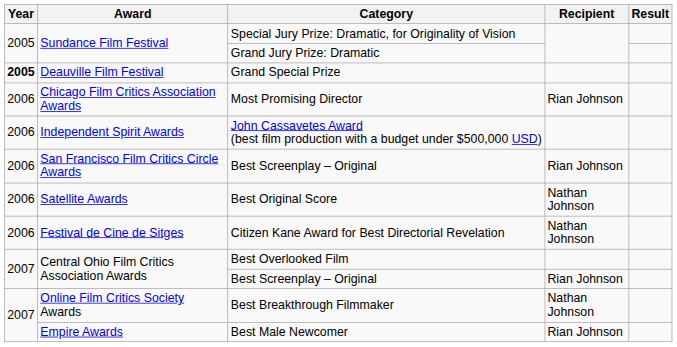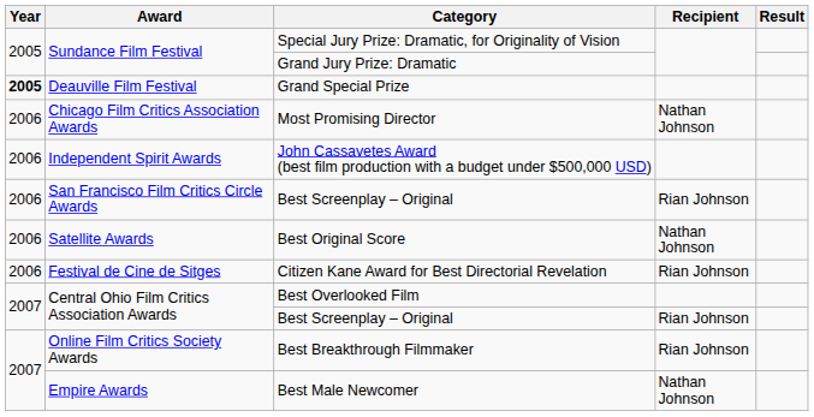 <table class="wikitable">
 <tr>
 <th>Year</th>
 <th>Award</th>
 <th>Category</th>
 <th>Recipient</th>
 <th>Result</th>
 </tr>
 <tr>
 <td rowspan="2">2005</td>
 <td rowspan="2"><a href='#'>Sundance Film Festival</a></td>
 <td>Special Jury Prize: Dramatic, for Originality of Vision</td>
 <td rowspan="2"></td>
 <td></td>
 </tr>
 <tr>
 <td>Grand Jury Prize: Dramatic</td>
 <td></td>
 </tr>
 <tr>
 <td><strong>2005</strong></td>
 <td><a href='#'>Deauville Film Festival</a></td>
 <td>Grand Special Prize</td>
 <td></td>
 <td></td>
 </tr>
 <tr>
 <td>2006</td>
 <td><a href='#'>Chicago Film Critics Association Awards</a></td>
 <td>Most Promising Director</td>
-<td>Rian Johnson</td>
+<td>Nathan Johnson</td>
 <td></td>
 </tr>
 <tr>
 <td>2006</td>
 <td><a href='#'>Independent Spirit Awards</a></td>
 <td nowrap="nowrap"><a href='#'>John Cassavetes Award</a> <br> (best film production with a budget under $500,000 <a href='#'>USD</a>)</td>
 <td></td>
 <td></td>
 </tr>
 <tr>
 <td>2006</td>
 <td><a href='#'>San Francisco Film Critics Circle Awards</a></td>
 <td>Best Screenplay – Original</td>
 <td>Rian Johnson</td>
 <td></td>
 </tr>
 <tr>
 <td>2006</td>
 <td><a href='#'>Satellite Awards</a></td>
 <td>Best Original Score</td>
 <td>Nathan Johnson</td>
 <td></td>
 </tr>
 <tr>
 <td>2006</td>
 <td><a href='#'>Festival de Cine de Sitges</a></td>
 <td>Citizen Kane Award for Best Directorial Revelation</td>
-<td>Nathan Johnson</td>
+<td>Rian Johnson</td>
 <td></td>
 </tr>
 <tr>
 <td rowspan="2">2007</td>
 <td rowspan="2">Central Ohio Film Critics Association Awards</td>
 <td>Best Overlooked Film</td>
 <td></td>
 <td></td>
 </tr>
 <tr>
 <td>Best Screenplay – Original</td>
 <td>Rian Johnson</td>
 <td></td>
 </tr>
 <tr>
 <td rowspan="2">2007</td>
 <td><a href='#'>Online Film Critics Society</a> Awards</td>
 <td>Best Breakthrough Filmmaker</td>
-<td>Nathan Johnson</td>
+<td>Rian Johnson</td>
 <td></td>
 </tr>
 <tr>
 <td><a href='#'>Empire Awards</a></td>
 <td>Best Male Newcomer</td>
-<td>Rian Johnson</td>
+<td>Nathan Johnson</td>
 <td></td>
 </tr>
 </table>
